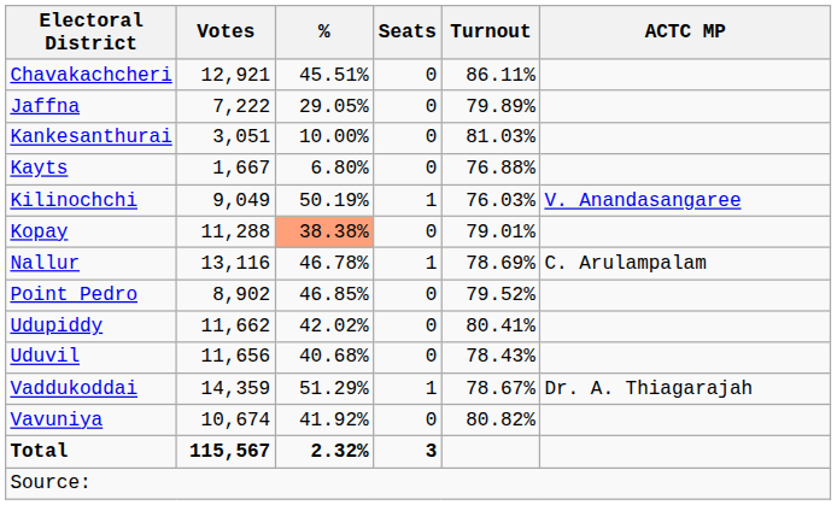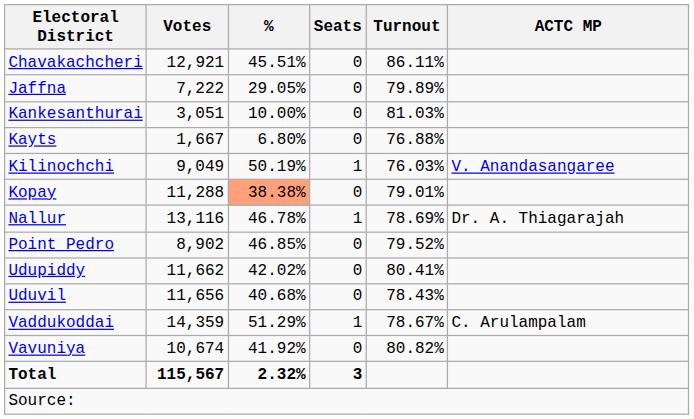 <table class="wikitable" border="1" style="text-align:right;">
 <tr>
 <th align=left width="100">Electoral District</th>
 <th align=left width="60">Votes</th>
 <th align=left width="60">%</th>
 <th align=left width="40">Seats</th>
 <th align=left width="60">Turnout</th>
 <th align=left width="190">ACTC MP</th>
 </tr>
 <tr>
 <td align=left><a href='#'>Chavakachcheri</a></td>
 <td>12,921</td>
 <td>45.51%</td>
 <td>0</td>
 <td>86.11%</td>
 <td></td>
 </tr>
 <tr>
 <td align=left><a href='#'>Jaffna</a></td>
 <td>7,222</td>
 <td>29.05%</td>
 <td>0</td>
 <td>79.89%</td>
 <td></td>
 </tr>
 <tr>
 <td align=left><a href='#'>Kankesanthurai</a></td>
 <td>3,051</td>
 <td>10.00%</td>
 <td>0</td>
 <td>81.03%</td>
 <td></td>
 </tr>
 <tr>
 <td align=left><a href='#'>Kayts</a></td>
 <td>1,667</td>
 <td>6.80%</td>
 <td>0</td>
 <td>76.88%</td>
 <td></td>
 </tr>
 <tr>
 <td align=left><a href='#'>Kilinochchi</a></td>
 <td>9,049</td>
 <td>50.19%</td>
 <td>1</td>
 <td>76.03%</td>
 <td align=left><a href='#'>V. Anandasangaree</a></td>
 </tr>
 <tr>
 <td align=left><a href='#'>Kopay</a></td>
 <td>11,288</td>
 <td style="background: lightsalmon;">38.38%</td>
 <td>0</td>
 <td>79.01%</td>
 <td></td>
 </tr>
 <tr>
 <td align=left><a href='#'>Nallur</a></td>
 <td>13,116</td>
 <td>46.78%</td>
 <td>1</td>
 <td>78.69%</td>
-<td align=left>C. Arulampalam</td>
+<td align=left>Dr. A. Thiagarajah</td>
 </tr>
 <tr>
 <td align=left><a href='#'>Point Pedro</a></td>
 <td>8,902</td>
 <td>46.85%</td>
 <td>0</td>
 <td>79.52%</td>
 <td></td>
 </tr>
 <tr>
 <td align=left><a href='#'>Udupiddy</a></td>
 <td>11,662</td>
 <td>42.02%</td>
 <td>0</td>
 <td>80.41%</td>
 <td></td>
 </tr>
 <tr>
 <td align=left><a href='#'>Uduvil</a></td>
 <td>11,656</td>
 <td>40.68%</td>
 <td>0</td>
 <td>78.43%</td>
 <td></td>
 </tr>
 <tr>
 <td align=left><a href='#'>Vaddukoddai</a></td>
 <td>14,359</td>
 <td>51.29%</td>
 <td>1</td>
 <td>78.67%</td>
-<td align=left>Dr. A. Thiagarajah</td>
+<td align=left>C. Arulampalam</td>
 </tr>
 <tr>
 <td align=left><a href='#'>Vavuniya</a></td>
 <td>10,674</td>
 <td>41.92%</td>
 <td>0</td>
 <td>80.82%</td>
 <td></td>
 </tr>
 <tr>
 <td align=left><strong>Total</strong></td>
 <td><strong>115,567</strong></td>
 <td><strong>2.32%</strong></td>
 <td><strong>3</strong></td>
 <td></td>
 <td></td>
 </tr>
 <tr>
 <td align=left colspan=6>Source:</td>
 </tr>
 </table>
